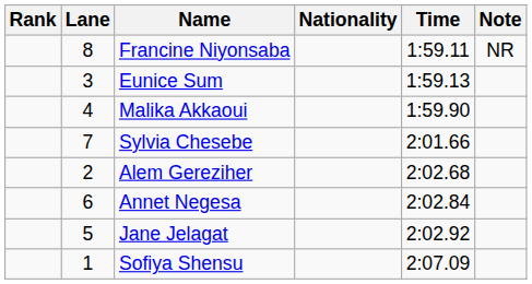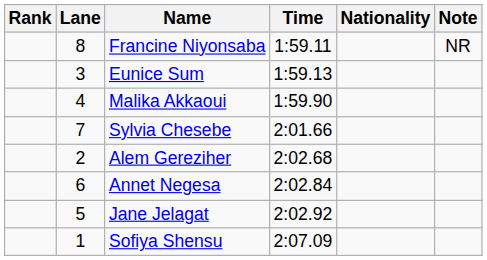 <table class="wikitable sortable" style="text-align:center">
 <tr>
 <th>Rank</th>
 <th>Lane</th>
 <th>Name</th>
+<th>Time</th>
 <th>Nationality</th>
-<th>Time</th>
 <th>Note</th>
 </tr>
 <tr>
 <td></td>
 <td>8</td>
 <td align="left"><a href='#'>Francine Niyonsaba</a></td>
+<td>1:59.11</td>
 <td align=left></td>
-<td>1:59.11</td>
 <td>NR</td>
 </tr>
 <tr>
 <td></td>
 <td>3</td>
 <td align="left"><a href='#'>Eunice Sum</a></td>
+<td>1:59.13</td>
 <td align=left></td>
-<td>1:59.13</td>
 <td></td>
 </tr>
 <tr>
 <td></td>
 <td>4</td>
 <td align="left"><a href='#'>Malika Akkaoui</a></td>
+<td>1:59.90</td>
 <td align=left></td>
-<td>1:59.90</td>
 <td></td>
 </tr>
 <tr>
 <td></td>
 <td>7</td>
 <td align="left"><a href='#'>Sylvia Chesebe</a></td>
+<td>2:01.66</td>
 <td align=left></td>
-<td>2:01.66</td>
 <td></td>
 </tr>
 <tr>
 <td></td>
 <td>2</td>
 <td align="left"><a href='#'>Alem Gereziher</a></td>
+<td>2:02.68</td>
 <td align=left></td>
-<td>2:02.68</td>
 <td></td>
 </tr>
 <tr>
 <td></td>
 <td>6</td>
 <td align="left"><a href='#'>Annet Negesa</a></td>
+<td>2:02.84</td>
 <td align=left></td>
-<td>2:02.84</td>
 <td></td>
 </tr>
 <tr>
 <td></td>
 <td>5</td>
 <td align="left"><a href='#'>Jane Jelagat</a></td>
+<td>2:02.92</td>
 <td align=left></td>
-<td>2:02.92</td>
 <td></td>
 </tr>
 <tr>
 <td></td>
 <td>1</td>
 <td align="left"><a href='#'>Sofiya Shensu</a></td>
+<td>2:07.09</td>
 <td align=left></td>
-<td>2:07.09</td>
 <td></td>
 </tr>
 </table>
